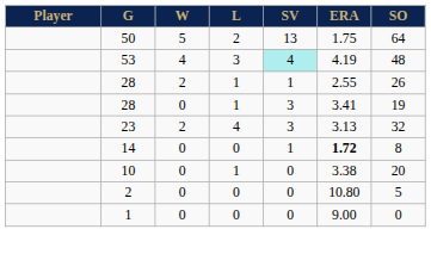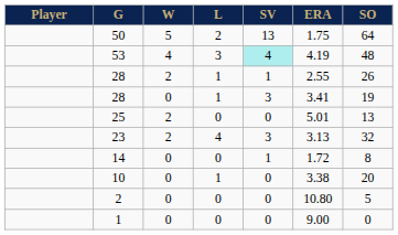 <table class="wikitable sortable">
 <tr>
 <th style="background:#0a2351;color:#c9b074;" width="16%">Player</th>
 <th style="background:#0a2351;color:#c9b074;" width="9%">G</th>
 <th style="background:#0a2351;color:#c9b074;" width="9%">W</th>
 <th style="background:#0a2351;color:#c9b074;" width="9%">L</th>
 <th style="background:#0a2351;color:#c9b074;" width="9%">SV</th>
 <th style="background:#0a2351;color:#c9b074;" width="9%">ERA</th>
 <th style="background:#0a2351;color:#c9b074;" width="9%">SO</th>
 </tr>
 <tr align="center">
 <td></td>
 <td>50</td>
 <td>5</td>
 <td>2</td>
 <td>13</td>
 <td>1.75</td>
 <td>64</td>
 </tr>
 <tr align=center>
 <td></td>
 <td>53</td>
 <td>4</td>
 <td>3</td>
 <td style="background: paleturquoise;">4</td>
 <td>4.19</td>
 <td>48</td>
 </tr>
 <tr align="center">
 <td></td>
 <td>28</td>
 <td>2</td>
 <td>1</td>
 <td>1</td>
 <td>2.55</td>
 <td>26</td>
 </tr>
 <tr align="center">
 <td></td>
 <td>28</td>
 <td>0</td>
 <td>1</td>
 <td>3</td>
 <td>3.41</td>
 <td>19</td>
 </tr>
 <tr align="center">
 <td></td>
+<td>25</td>
+<td>2</td>
+<td>0</td>
+<td>0</td>
+<td>5.01</td>
+<td>13</td>
+</tr>
+<tr align="center">
+<td></td>
 <td>23</td>
 <td>2</td>
 <td>4</td>
 <td>3</td>
 <td>3.13</td>
 <td>32</td>
 </tr>
 <tr align="center">
 <td></td>
 <td>14</td>
 <td>0</td>
 <td>0</td>
 <td>1</td>
-<td><strong>1.72</strong></td>
+<td>1.72</td>
 <td>8</td>
 </tr>
 <tr align="center">
 <td></td>
 <td>10</td>
 <td>0</td>
 <td>1</td>
 <td>0</td>
 <td>3.38</td>
 <td>20</td>
 </tr>
 <tr align="center">
 <td></td>
 <td>2</td>
 <td>0</td>
 <td>0</td>
 <td>0</td>
 <td>10.80</td>
 <td>5</td>
 </tr>
 <tr align="center">
 <td></td>
 <td>1</td>
 <td>0</td>
 <td>0</td>
 <td>0</td>
 <td>9.00</td>
 <td>0</td>
 </tr>
 </table>
